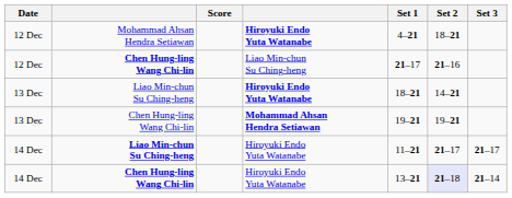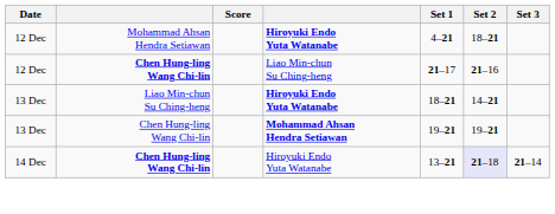 <table class="wikitable" style="text-align: center; font-size:90%">
 <tr>
 <th width="60">Date</th>
 <th align="right" width="200"></th>
 <th width="60">Score</th>
 <th align="left" width="200"></th>
 <th width="50">Set 1</th>
 <th width="50">Set 2</th>
 <th width="50">Set 3</th>
 </tr>
 <tr>
 <td>12 Dec</td>
 <td align="right"><a href='#'>Mohammad Ahsan</a> <br><a href='#'>Hendra Setiawan</a> </td>
 <td align="center"></td>
 <td align="left"><strong> <a href='#'>Hiroyuki Endo</a><br> <a href='#'>Yuta Watanabe</a></strong></td>
 <td>4–<strong>21</strong></td>
 <td>18–<strong>21</strong></td>
 <td></td>
 </tr>
 <tr>
 <td>12 Dec</td>
 <td align="right"><strong><a href='#'>Chen Hung-ling</a> <br><a href='#'>Wang Chi-lin</a> </strong></td>
 <td align="center"></td>
 <td align="left"> <a href='#'>Liao Min-chun</a><br> <a href='#'>Su Ching-heng</a></td>
 <td><strong>21</strong>–17</td>
 <td><strong>21</strong>–16</td>
 <td></td>
 </tr>
 <tr>
 <td>13 Dec</td>
 <td align="right"><a href='#'>Liao Min-chun</a> <br><a href='#'>Su Ching-heng</a> </td>
 <td align="center"></td>
 <td align="left"><strong> <a href='#'>Hiroyuki Endo</a><br> <a href='#'>Yuta Watanabe</a></strong></td>
 <td>18–<strong>21</strong></td>
 <td>14–<strong>21</strong></td>
 <td></td>
 </tr>
 <tr>
 <td>13 Dec</td>
 <td align="right"><a href='#'>Chen Hung-ling</a> <br><a href='#'>Wang Chi-lin</a> </td>
 <td align="center"></td>
 <td align="left"><strong> <a href='#'>Mohammad Ahsan</a><br> <a href='#'>Hendra Setiawan</a></strong></td>
 <td>19–<strong>21</strong></td>
 <td>19–<strong>21</strong></td>
 <td></td>
 </tr>
 <tr>
 <td>14 Dec</td>
-<td align="right"><strong><a href='#'>Liao Min-chun</a> <br><a href='#'>Su Ching-heng</a> </strong></td>
-<td align="center"></td>
-<td align="left"> <a href='#'>Hiroyuki Endo</a><br> <a href='#'>Yuta Watanabe</a></td>
-<td>11–<strong>21</strong></td>
-<td><strong>21</strong>–17</td>
-<td><strong>21</strong>–17</td>
-</tr>
-<tr>
-<td>14 Dec</td>
 <td align="right"><strong><a href='#'>Chen Hung-ling</a> <br><a href='#'>Wang Chi-lin</a> </strong></td>
 <td align="center"></td>
 <td align="left"> <a href='#'>Hiroyuki Endo</a><br> <a href='#'>Yuta Watanabe</a></td>
 <td>13–<strong>21</strong></td>
 <td style="background: lavender;"><strong>21</strong>–18</td>
 <td><strong>21</strong>–14</td>
 </tr>
 </table>
